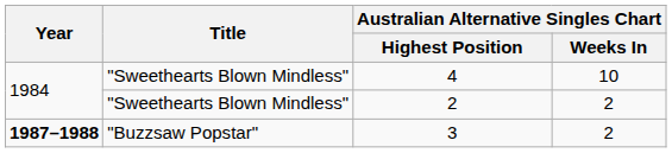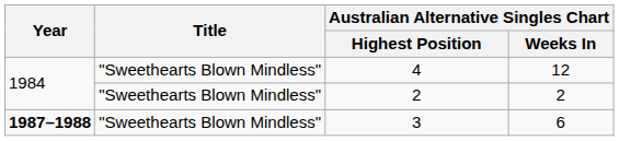 <table class="wikitable">
 <tr>
 <th rowspan="2">Year</th>
 <th rowspan="2">Title</th>
 <th colspan="4">Australian Alternative Singles Chart</th>
 </tr>
 <tr>
 <th>Highest Position</th>
 <th>Weeks In</th>
 </tr>
 <tr>
 <td rowspan="2">1984</td>
 <td>"Sweethearts Blown Mindless"</td>
 <td align="center">4</td>
-<td align="center">10</td>
+<td align="center">12</td>
 </tr>
 <tr>
 <td>"Sweethearts Blown Mindless"</td>
 <td align="center">2</td>
 <td align="center">2</td>
 </tr>
 <tr>
 <td><strong>1987–1988</strong></td>
-<td>"Buzzsaw Popstar"</td>
+<td>"Sweethearts Blown Mindless"</td>
 <td align="center">3</td>
-<td align="center">2</td>
+<td align="center">6</td>
 </tr>
 </table>
